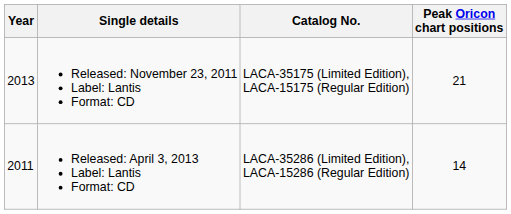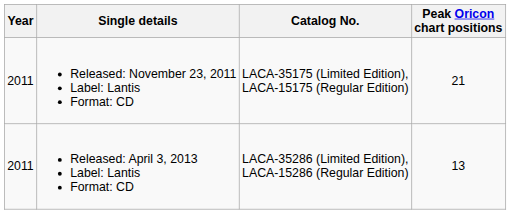 <table class="wikitable">
 <tr>
 <th>Year</th>
 <th>Single details</th>
 <th>Catalog No.</th>
 <th>Peak <a href='#'>Oricon</a><br> chart positions</th>
 </tr>
 <tr>
-<td>2013</td>
+<td>2011</td>
 <td align="left"><em></em><br><ul><li>Released: November 23, 2011</li><li>Label: Lantis</li><li>Format: CD</li></ul></td>
 <td>LACA-35175 (Limited Edition),<br>LACA-15175 (Regular Edition)</td>
 <td align="center">21</td>
 </tr>
 <tr>
 <td>2011</td>
 <td align="left"><em></em><br><ul><li>Released: April 3, 2013</li><li>Label: Lantis</li><li>Format: CD</li></ul></td>
 <td>LACA-35286 (Limited Edition),<br>LACA-15286 (Regular Edition)</td>
-<td align="center">14</td>
+<td align="center">13</td>
 </tr>
 </table>
